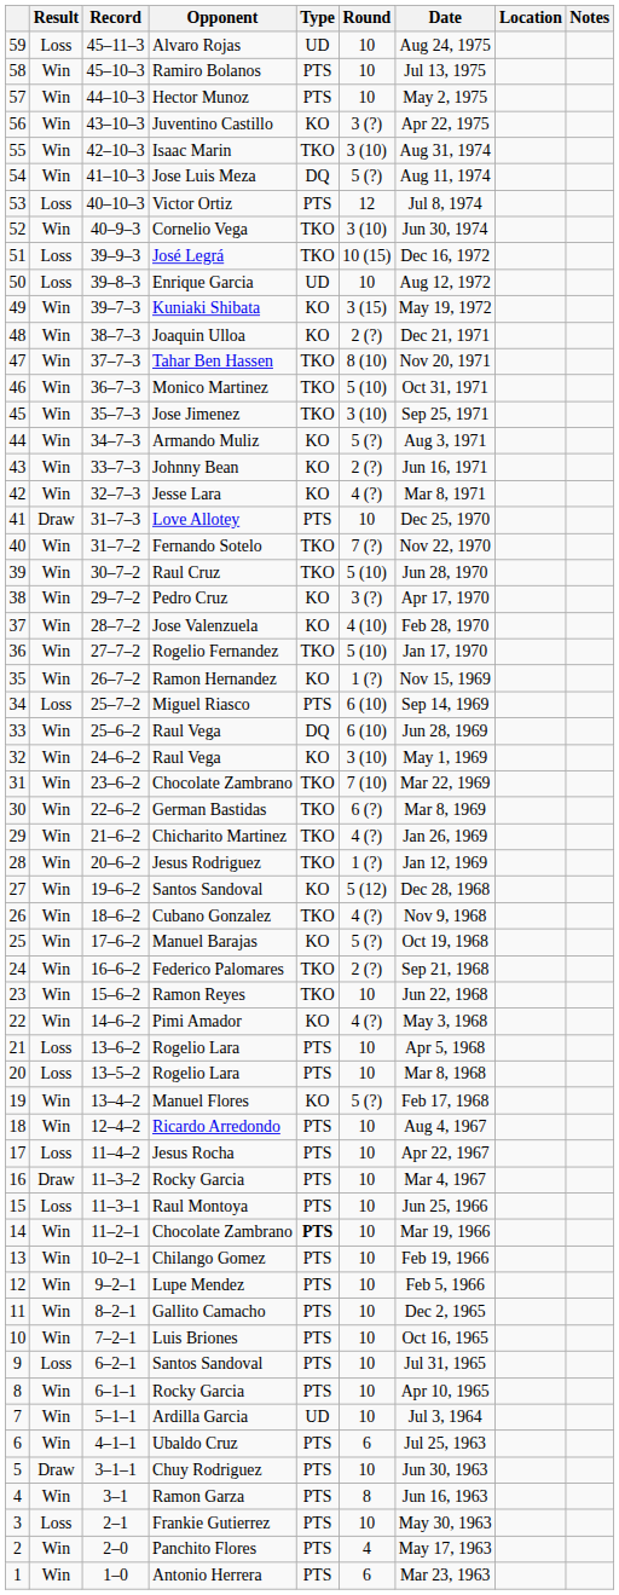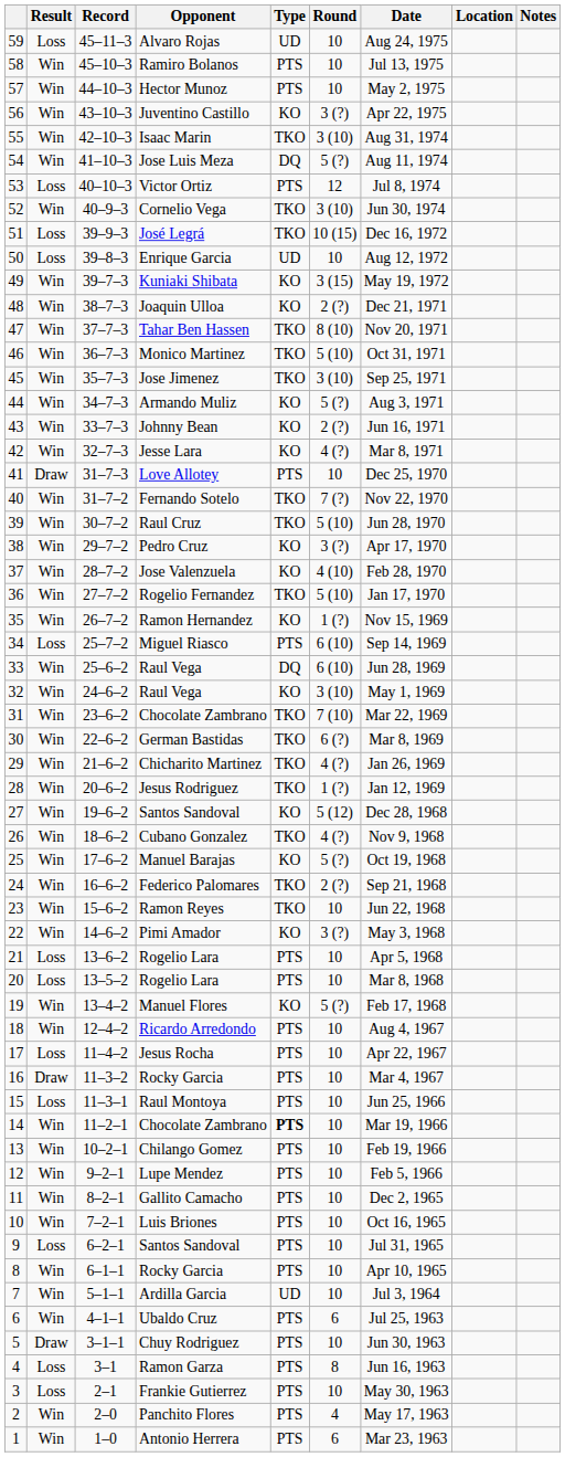 <table class=wikitable style=text-align:center>
 <tr>
 <th></th>
 <th>Result</th>
 <th>Record</th>
 <th>Opponent</th>
 <th>Type</th>
 <th>Round</th>
 <th>Date</th>
 <th>Location</th>
 <th>Notes</th>
 </tr>
 <tr>
 <td>59</td>
 <td>Loss</td>
 <td>45–11–3</td>
 <td align=left>Alvaro Rojas</td>
 <td>UD</td>
 <td>10</td>
 <td>Aug 24, 1975</td>
 <td align=left></td>
 <td align=left></td>
 </tr>
 <tr>
 <td>58</td>
 <td>Win</td>
 <td>45–10–3</td>
 <td align=left>Ramiro Bolanos</td>
 <td>PTS</td>
 <td>10</td>
 <td>Jul 13, 1975</td>
 <td align=left></td>
 <td align=left></td>
 </tr>
 <tr>
 <td>57</td>
 <td>Win</td>
 <td>44–10–3</td>
 <td align=left>Hector Munoz</td>
 <td>PTS</td>
 <td>10</td>
 <td>May 2, 1975</td>
 <td align=left></td>
 <td align=left></td>
 </tr>
 <tr>
 <td>56</td>
 <td>Win</td>
 <td>43–10–3</td>
 <td align=left>Juventino Castillo</td>
 <td>KO</td>
 <td>3 (?)</td>
 <td>Apr 22, 1975</td>
 <td align=left></td>
 <td align=left></td>
 </tr>
 <tr>
 <td>55</td>
 <td>Win</td>
 <td>42–10–3</td>
 <td align=left>Isaac Marin</td>
 <td>TKO</td>
 <td>3 (10)</td>
 <td>Aug 31, 1974</td>
 <td align=left></td>
 <td align=left></td>
 </tr>
 <tr>
 <td>54</td>
 <td>Win</td>
 <td>41–10–3</td>
 <td align=left>Jose Luis Meza</td>
 <td>DQ</td>
 <td>5 (?)</td>
 <td>Aug 11, 1974</td>
 <td align=left></td>
 <td align=left></td>
 </tr>
 <tr>
 <td>53</td>
 <td>Loss</td>
 <td>40–10–3</td>
 <td align=left>Victor Ortiz</td>
 <td>PTS</td>
 <td>12</td>
 <td>Jul 8, 1974</td>
 <td align=left></td>
 <td align=left></td>
 </tr>
 <tr>
 <td>52</td>
 <td>Win</td>
 <td>40–9–3</td>
 <td align=left>Cornelio Vega</td>
 <td>TKO</td>
 <td>3 (10)</td>
 <td>Jun 30, 1974</td>
 <td align=left></td>
 <td align=left></td>
 </tr>
 <tr>
 <td>51</td>
 <td>Loss</td>
 <td>39–9–3</td>
 <td align=left><a href='#'>José Legrá</a></td>
 <td>TKO</td>
 <td>10 (15)</td>
 <td>Dec 16, 1972</td>
 <td align=left></td>
 <td align=left></td>
 </tr>
 <tr>
 <td>50</td>
 <td>Loss</td>
 <td>39–8–3</td>
 <td align=left>Enrique Garcia</td>
 <td>UD</td>
 <td>10</td>
 <td>Aug 12, 1972</td>
 <td align=left></td>
 <td align=left></td>
 </tr>
 <tr>
 <td>49</td>
 <td>Win</td>
 <td>39–7–3</td>
 <td align=left><a href='#'>Kuniaki Shibata</a></td>
 <td>KO</td>
 <td>3 (15)</td>
 <td>May 19, 1972</td>
 <td align=left></td>
 <td align=left></td>
 </tr>
 <tr>
 <td>48</td>
 <td>Win</td>
 <td>38–7–3</td>
 <td align=left>Joaquin Ulloa</td>
 <td>KO</td>
 <td>2 (?)</td>
 <td>Dec 21, 1971</td>
 <td align=left></td>
 <td align=left></td>
 </tr>
 <tr>
 <td>47</td>
 <td>Win</td>
 <td>37–7–3</td>
 <td align=left><a href='#'>Tahar Ben Hassen</a></td>
 <td>TKO</td>
 <td>8 (10)</td>
 <td>Nov 20, 1971</td>
 <td align=left></td>
 <td align=left></td>
 </tr>
 <tr>
 <td>46</td>
 <td>Win</td>
 <td>36–7–3</td>
 <td align=left>Monico Martinez</td>
 <td>TKO</td>
 <td>5 (10)</td>
 <td>Oct 31, 1971</td>
 <td align=left></td>
 <td align=left></td>
 </tr>
 <tr>
 <td>45</td>
 <td>Win</td>
 <td>35–7–3</td>
 <td align=left>Jose Jimenez</td>
 <td>TKO</td>
 <td>3 (10)</td>
 <td>Sep 25, 1971</td>
 <td align=left></td>
 <td align=left></td>
 </tr>
 <tr>
 <td>44</td>
 <td>Win</td>
 <td>34–7–3</td>
 <td align=left>Armando Muliz</td>
 <td>KO</td>
 <td>5 (?)</td>
 <td>Aug 3, 1971</td>
 <td align=left></td>
 <td align=left></td>
 </tr>
 <tr>
 <td>43</td>
 <td>Win</td>
 <td>33–7–3</td>
 <td align=left>Johnny Bean</td>
 <td>KO</td>
 <td>2 (?)</td>
 <td>Jun 16, 1971</td>
 <td align=left></td>
 <td align=left></td>
 </tr>
 <tr>
 <td>42</td>
 <td>Win</td>
 <td>32–7–3</td>
 <td align=left>Jesse Lara</td>
 <td>KO</td>
 <td>4 (?)</td>
 <td>Mar 8, 1971</td>
 <td align=left></td>
 <td align=left></td>
 </tr>
 <tr>
 <td>41</td>
 <td>Draw</td>
 <td>31–7–3</td>
 <td align=left><a href='#'>Love Allotey</a></td>
 <td>PTS</td>
 <td>10</td>
 <td>Dec 25, 1970</td>
 <td align=left></td>
 <td align=left></td>
 </tr>
 <tr>
 <td>40</td>
 <td>Win</td>
 <td>31–7–2</td>
 <td align=left>Fernando Sotelo</td>
 <td>TKO</td>
 <td>7 (?)</td>
 <td>Nov 22, 1970</td>
 <td align=left></td>
 <td align=left></td>
 </tr>
 <tr>
 <td>39</td>
 <td>Win</td>
 <td>30–7–2</td>
 <td align=left>Raul Cruz</td>
 <td>TKO</td>
 <td>5 (10)</td>
 <td>Jun 28, 1970</td>
 <td align=left></td>
 <td align=left></td>
 </tr>
 <tr>
 <td>38</td>
 <td>Win</td>
 <td>29–7–2</td>
 <td align=left>Pedro Cruz</td>
 <td>KO</td>
 <td>3 (?)</td>
 <td>Apr 17, 1970</td>
 <td align=left></td>
 <td align=left></td>
 </tr>
 <tr>
 <td>37</td>
 <td>Win</td>
 <td>28–7–2</td>
 <td align=left>Jose Valenzuela</td>
 <td>KO</td>
 <td>4 (10)</td>
 <td>Feb 28, 1970</td>
 <td align=left></td>
 <td align=left></td>
 </tr>
 <tr>
 <td>36</td>
 <td>Win</td>
 <td>27–7–2</td>
 <td align=left>Rogelio Fernandez</td>
 <td>TKO</td>
 <td>5 (10)</td>
 <td>Jan 17, 1970</td>
 <td align=left></td>
 <td align=left></td>
 </tr>
 <tr>
 <td>35</td>
 <td>Win</td>
 <td>26–7–2</td>
 <td align=left>Ramon Hernandez</td>
 <td>KO</td>
 <td>1 (?)</td>
 <td>Nov 15, 1969</td>
 <td align=left></td>
 <td align=left></td>
 </tr>
 <tr>
 <td>34</td>
 <td>Loss</td>
 <td>25–7–2</td>
 <td align=left>Miguel Riasco</td>
 <td>PTS</td>
 <td>6 (10)</td>
 <td>Sep 14, 1969</td>
 <td align=left></td>
 <td align=left></td>
 </tr>
 <tr>
 <td>33</td>
 <td>Win</td>
 <td>25–6–2</td>
 <td align=left>Raul Vega</td>
 <td>DQ</td>
 <td>6 (10)</td>
 <td>Jun 28, 1969</td>
 <td align=left></td>
 <td align=left></td>
 </tr>
 <tr>
 <td>32</td>
 <td>Win</td>
 <td>24–6–2</td>
 <td align=left>Raul Vega</td>
 <td>KO</td>
 <td>3 (10)</td>
 <td>May 1, 1969</td>
 <td align=left></td>
 <td align=left></td>
 </tr>
 <tr>
 <td>31</td>
 <td>Win</td>
 <td>23–6–2</td>
 <td align=left>Chocolate Zambrano</td>
 <td>TKO</td>
 <td>7 (10)</td>
 <td>Mar 22, 1969</td>
 <td align=left></td>
 <td align=left></td>
 </tr>
 <tr>
 <td>30</td>
 <td>Win</td>
 <td>22–6–2</td>
 <td align=left>German Bastidas</td>
 <td>TKO</td>
 <td>6 (?)</td>
 <td>Mar 8, 1969</td>
 <td align=left></td>
 <td align=left></td>
 </tr>
 <tr>
 <td>29</td>
 <td>Win</td>
 <td>21–6–2</td>
 <td align=left>Chicharito Martinez</td>
 <td>TKO</td>
 <td>4 (?)</td>
 <td>Jan 26, 1969</td>
 <td align=left></td>
 <td align=left></td>
 </tr>
 <tr>
 <td>28</td>
 <td>Win</td>
 <td>20–6–2</td>
 <td align=left>Jesus Rodriguez</td>
 <td>TKO</td>
 <td>1 (?)</td>
 <td>Jan 12, 1969</td>
 <td align=left></td>
 <td align=left></td>
 </tr>
 <tr>
 <td>27</td>
 <td>Win</td>
 <td>19–6–2</td>
 <td align=left>Santos Sandoval</td>
 <td>KO</td>
 <td>5 (12)</td>
 <td>Dec 28, 1968</td>
 <td align=left></td>
 <td align=left></td>
 </tr>
 <tr>
 <td>26</td>
 <td>Win</td>
 <td>18–6–2</td>
 <td align=left>Cubano Gonzalez</td>
 <td>TKO</td>
 <td>4 (?)</td>
 <td>Nov 9, 1968</td>
 <td align=left></td>
 <td align=left></td>
 </tr>
 <tr>
 <td>25</td>
 <td>Win</td>
 <td>17–6–2</td>
 <td align=left>Manuel Barajas</td>
 <td>KO</td>
 <td>5 (?)</td>
 <td>Oct 19, 1968</td>
 <td align=left></td>
 <td align=left></td>
 </tr>
 <tr>
 <td>24</td>
 <td>Win</td>
 <td>16–6–2</td>
 <td align=left>Federico Palomares</td>
 <td>TKO</td>
 <td>2 (?)</td>
 <td>Sep 21, 1968</td>
 <td align=left></td>
 <td align=left></td>
 </tr>
 <tr>
 <td>23</td>
 <td>Win</td>
 <td>15–6–2</td>
 <td align=left>Ramon Reyes</td>
 <td>TKO</td>
 <td>10</td>
 <td>Jun 22, 1968</td>
 <td align=left></td>
 <td align=left></td>
 </tr>
 <tr>
 <td>22</td>
 <td>Win</td>
 <td>14–6–2</td>
 <td align=left>Pimi Amador</td>
 <td>KO</td>
-<td>4 (?)</td>
+<td>3 (?)</td>
 <td>May 3, 1968</td>
 <td align=left></td>
 <td align=left></td>
 </tr>
 <tr>
 <td>21</td>
 <td>Loss</td>
 <td>13–6–2</td>
 <td align=left>Rogelio Lara</td>
 <td>PTS</td>
 <td>10</td>
 <td>Apr 5, 1968</td>
 <td align=left></td>
 <td align=left></td>
 </tr>
 <tr>
 <td>20</td>
 <td>Loss</td>
 <td>13–5–2</td>
 <td align=left>Rogelio Lara</td>
 <td>PTS</td>
 <td>10</td>
 <td>Mar 8, 1968</td>
 <td align=left></td>
 <td align=left></td>
 </tr>
 <tr>
 <td>19</td>
 <td>Win</td>
 <td>13–4–2</td>
 <td align=left>Manuel Flores</td>
 <td>KO</td>
 <td>5 (?)</td>
 <td>Feb 17, 1968</td>
 <td align=left></td>
 <td align=left></td>
 </tr>
 <tr>
 <td>18</td>
 <td>Win</td>
 <td>12–4–2</td>
 <td align=left><a href='#'>Ricardo Arredondo</a></td>
 <td>PTS</td>
 <td>10</td>
 <td>Aug 4, 1967</td>
 <td align=left></td>
 <td align=left></td>
 </tr>
 <tr>
 <td>17</td>
 <td>Loss</td>
 <td>11–4–2</td>
 <td align=left>Jesus Rocha</td>
 <td>PTS</td>
 <td>10</td>
 <td>Apr 22, 1967</td>
 <td align=left></td>
 <td align=left></td>
 </tr>
 <tr>
 <td>16</td>
 <td>Draw</td>
 <td>11–3–2</td>
 <td align=left>Rocky Garcia</td>
 <td>PTS</td>
 <td>10</td>
 <td>Mar 4, 1967</td>
 <td align=left></td>
 <td align=left></td>
 </tr>
 <tr>
 <td>15</td>
 <td>Loss</td>
 <td>11–3–1</td>
 <td align=left>Raul Montoya</td>
 <td>PTS</td>
 <td>10</td>
 <td>Jun 25, 1966</td>
 <td align=left></td>
 <td align=left></td>
 </tr>
 <tr>
 <td>14</td>
 <td>Win</td>
 <td>11–2–1</td>
 <td align=left>Chocolate Zambrano</td>
 <td><strong>PTS</strong></td>
 <td>10</td>
 <td>Mar 19, 1966</td>
 <td align=left></td>
 <td align=left></td>
 </tr>
 <tr>
 <td>13</td>
 <td>Win</td>
 <td>10–2–1</td>
 <td align=left>Chilango Gomez</td>
 <td>PTS</td>
 <td>10</td>
 <td>Feb 19, 1966</td>
 <td align=left></td>
 <td align=left></td>
 </tr>
 <tr>
 <td>12</td>
 <td>Win</td>
 <td>9–2–1</td>
 <td align=left>Lupe Mendez</td>
 <td>PTS</td>
 <td>10</td>
 <td>Feb 5, 1966</td>
 <td align=left></td>
 <td align=left></td>
 </tr>
 <tr>
 <td>11</td>
 <td>Win</td>
 <td>8–2–1</td>
 <td align=left>Gallito Camacho</td>
 <td>PTS</td>
 <td>10</td>
 <td>Dec 2, 1965</td>
 <td align=left></td>
 <td align=left></td>
 </tr>
 <tr>
 <td>10</td>
 <td>Win</td>
 <td>7–2–1</td>
 <td align=left>Luis Briones</td>
 <td>PTS</td>
 <td>10</td>
 <td>Oct 16, 1965</td>
 <td align=left></td>
 <td align=left></td>
 </tr>
 <tr>
 <td>9</td>
 <td>Loss</td>
 <td>6–2–1</td>
 <td align=left>Santos Sandoval</td>
 <td>PTS</td>
 <td>10</td>
 <td>Jul 31, 1965</td>
 <td align=left></td>
 <td align=left></td>
 </tr>
 <tr>
 <td>8</td>
 <td>Win</td>
 <td>6–1–1</td>
 <td align=left>Rocky Garcia</td>
 <td>PTS</td>
 <td>10</td>
 <td>Apr 10, 1965</td>
 <td align=left></td>
 <td align=left></td>
 </tr>
 <tr>
 <td>7</td>
 <td>Win</td>
 <td>5–1–1</td>
 <td align=left>Ardilla Garcia</td>
 <td>UD</td>
 <td>10</td>
 <td>Jul 3, 1964</td>
 <td align=left></td>
 <td align=left></td>
 </tr>
 <tr>
 <td>6</td>
 <td>Win</td>
 <td>4–1–1</td>
 <td align=left>Ubaldo Cruz</td>
 <td>PTS</td>
 <td>6</td>
 <td>Jul 25, 1963</td>
 <td align=left></td>
 <td align=left></td>
 </tr>
 <tr>
 <td>5</td>
 <td>Draw</td>
 <td>3–1–1</td>
 <td align=left>Chuy Rodriguez</td>
 <td>PTS</td>
 <td>10</td>
 <td>Jun 30, 1963</td>
 <td align=left></td>
 <td align=left></td>
 </tr>
 <tr>
 <td>4</td>
-<td>Win</td>
+<td>Loss</td>
 <td>3–1</td>
 <td align=left>Ramon Garza</td>
 <td>PTS</td>
 <td>8</td>
 <td>Jun 16, 1963</td>
 <td align=left></td>
 <td align=left></td>
 </tr>
 <tr>
 <td>3</td>
 <td>Loss</td>
 <td>2–1</td>
 <td align=left>Frankie Gutierrez</td>
 <td>PTS</td>
 <td>10</td>
 <td>May 30, 1963</td>
 <td align=left></td>
 <td align=left></td>
 </tr>
 <tr>
 <td>2</td>
 <td>Win</td>
 <td>2–0</td>
 <td align=left>Panchito Flores</td>
 <td>PTS</td>
 <td>4</td>
 <td>May 17, 1963</td>
 <td align=left></td>
 <td align=left></td>
 </tr>
 <tr>
 <td>1</td>
 <td>Win</td>
 <td>1–0</td>
 <td align=left>Antonio Herrera</td>
 <td>PTS</td>
 <td>6</td>
 <td>Mar 23, 1963</td>
 <td align=left></td>
 <td align=left></td>
 </tr>
 </table>
